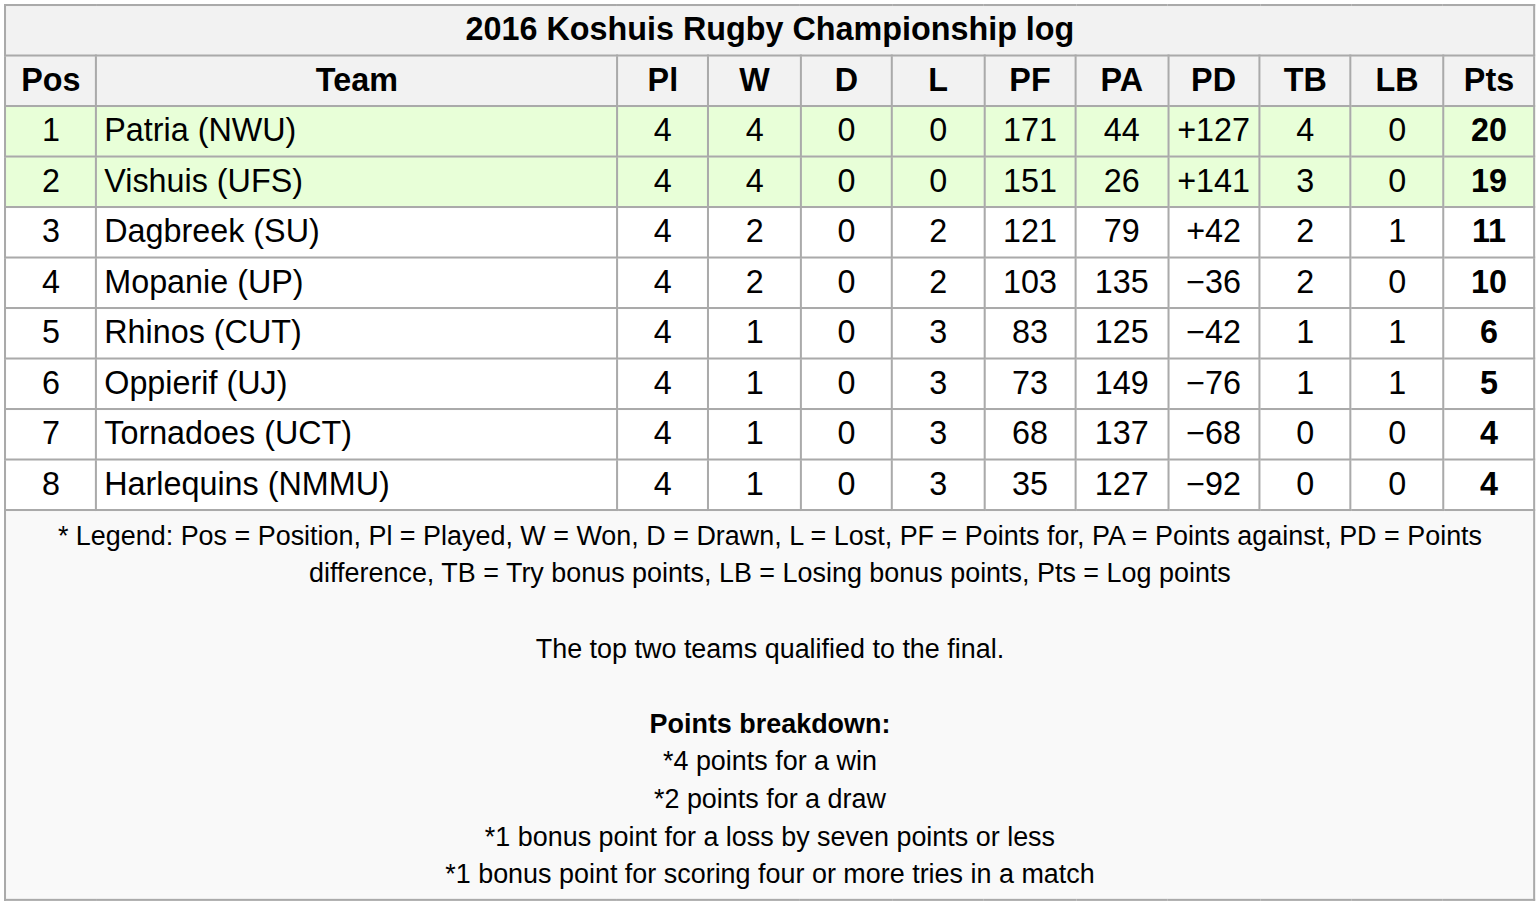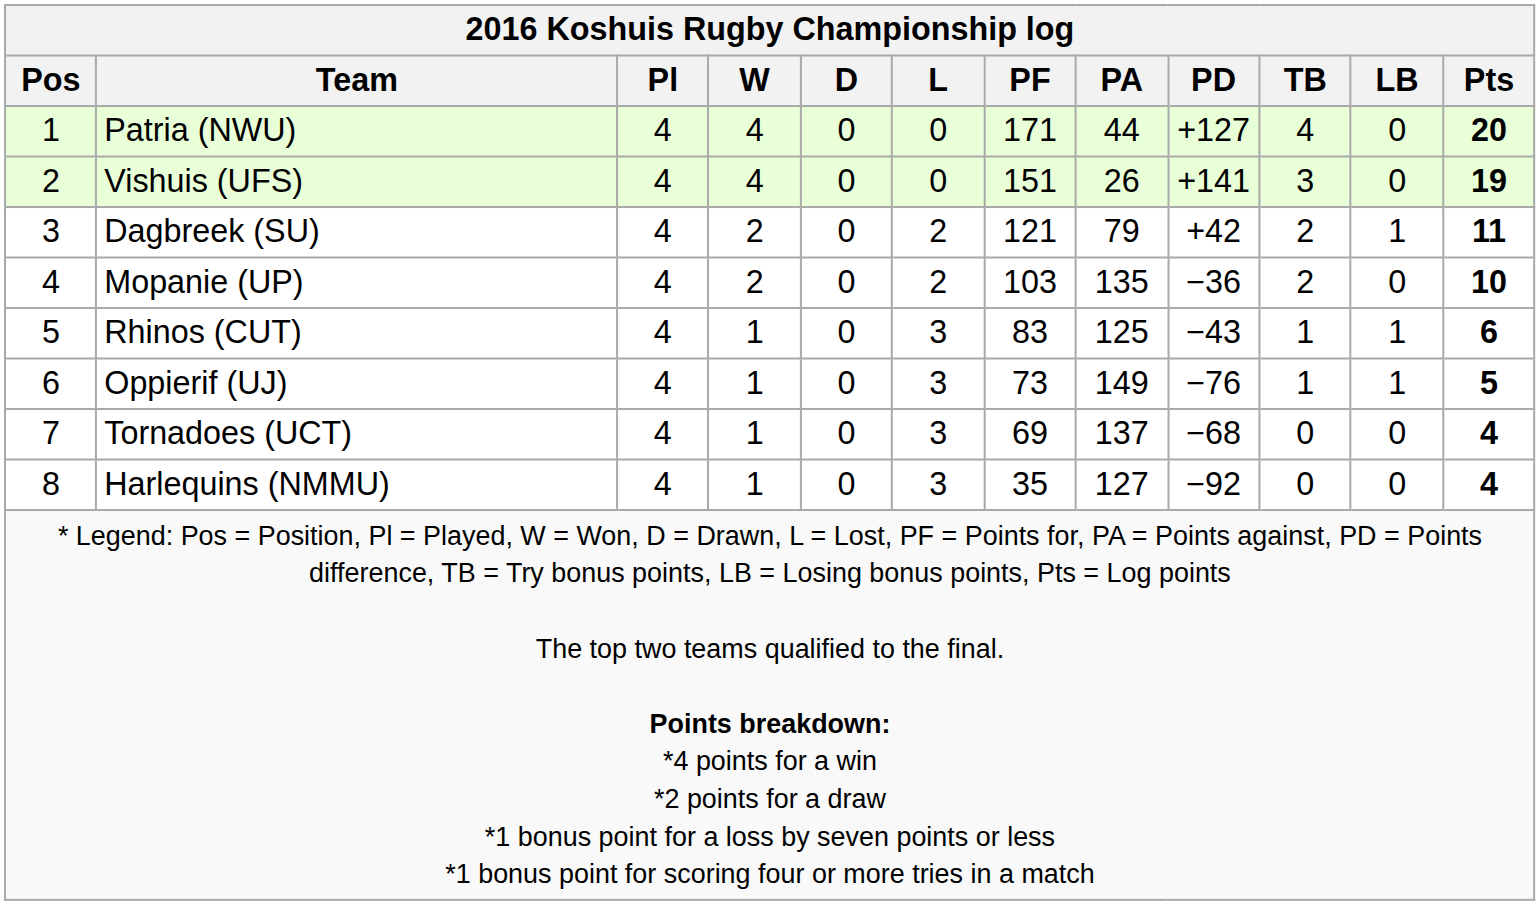 <table class="wikitable" style="text-align:center; line-height:110%; font-size:100%; width:60%;">
 <tr>
 <th colspan="100%" cellpadding="0" cellspacing="0"><strong>2016 Koshuis Rugby Championship log</strong></th>
 </tr>
 <tr>
 <th style="width:6%;">Pos</th>
 <th style="width:34%;">Team</th>
 <th style="width:6%;">Pl</th>
 <th style="width:6%;">W</th>
 <th style="width:6%;">D</th>
 <th style="width:6%;">L</th>
 <th style="width:6%;">PF</th>
 <th style="width:6%;">PA</th>
 <th style="width:6%;">PD</th>
 <th style="width:6%;">TB</th>
 <th style="width:6%;">LB</th>
 <th style="width:6%;">Pts<br></th>
 </tr>
 <tr bgcolor=#E8FFD8>
 <td>1</td>
 <td align=left>Patria (NWU)</td>
 <td>4</td>
 <td>4</td>
 <td>0</td>
 <td>0</td>
 <td>171</td>
 <td>44</td>
 <td>+127</td>
 <td>4</td>
 <td>0</td>
 <td><strong>20</strong></td>
 </tr>
 <tr bgcolor=#E8FFD8>
 <td>2</td>
 <td align=left>Vishuis (UFS)</td>
 <td>4</td>
 <td>4</td>
 <td>0</td>
 <td>0</td>
 <td>151</td>
 <td>26</td>
 <td>+141</td>
 <td>3</td>
 <td>0</td>
 <td><strong>19</strong></td>
 </tr>
 <tr bgcolor=#FFFFFF>
 <td>3</td>
 <td align=left>Dagbreek (SU)</td>
 <td>4</td>
 <td>2</td>
 <td>0</td>
 <td>2</td>
 <td>121</td>
 <td>79</td>
 <td>+42</td>
 <td>2</td>
 <td>1</td>
 <td><strong>11</strong></td>
 </tr>
 <tr bgcolor=#FFFFFF>
 <td>4</td>
 <td align=left>Mopanie (UP)</td>
 <td>4</td>
 <td>2</td>
 <td>0</td>
 <td>2</td>
 <td>103</td>
 <td>135</td>
 <td>−36</td>
 <td>2</td>
 <td>0</td>
 <td><strong>10</strong></td>
 </tr>
 <tr bgcolor=#FFFFFF>
 <td>5</td>
 <td align=left>Rhinos (CUT)</td>
 <td>4</td>
 <td>1</td>
 <td>0</td>
 <td>3</td>
 <td>83</td>
 <td>125</td>
-<td>−42</td>
+<td>−43</td>
 <td>1</td>
 <td>1</td>
 <td><strong>6</strong></td>
 </tr>
 <tr bgcolor=#FFFFFF>
 <td>6</td>
 <td align=left>Oppierif (UJ)</td>
 <td>4</td>
 <td>1</td>
 <td>0</td>
 <td>3</td>
 <td>73</td>
 <td>149</td>
 <td>−76</td>
 <td>1</td>
 <td>1</td>
 <td><strong>5</strong></td>
 </tr>
 <tr bgcolor=#FFFFFF>
 <td>7</td>
 <td align=left>Tornadoes (UCT)</td>
 <td>4</td>
 <td>1</td>
 <td>0</td>
 <td>3</td>
-<td>68</td>
+<td>69</td>
 <td>137</td>
 <td>−68</td>
 <td>0</td>
 <td>0</td>
 <td><strong>4</strong></td>
 </tr>
 <tr bgcolor=#FFFFFF>
 <td>8</td>
 <td align=left>Harlequins (NMMU)</td>
 <td>4</td>
 <td>1</td>
 <td>0</td>
 <td>3</td>
 <td>35</td>
 <td>127</td>
 <td>−92</td>
 <td>0</td>
 <td>0</td>
 <td><strong>4</strong></td>
 </tr>
 <tr>
 <td colspan="100%" style="border:0px"><small>* Legend: Pos = Position, Pl = Played, W = Won, D = Drawn, L = Lost, PF = Points for, PA = Points against, PD = Points difference, TB = Try bonus points, LB = Losing bonus points, Pts = Log points<br><br>The top two teams qualified to the final.<br><br><strong>Points breakdown:</strong><br>*4 points for a win<br>*2 points for a draw<br>*1 bonus point for a loss by seven points or less<br>*1 bonus point for scoring four or more tries in a match</small></td>
 </tr>
 </table>
